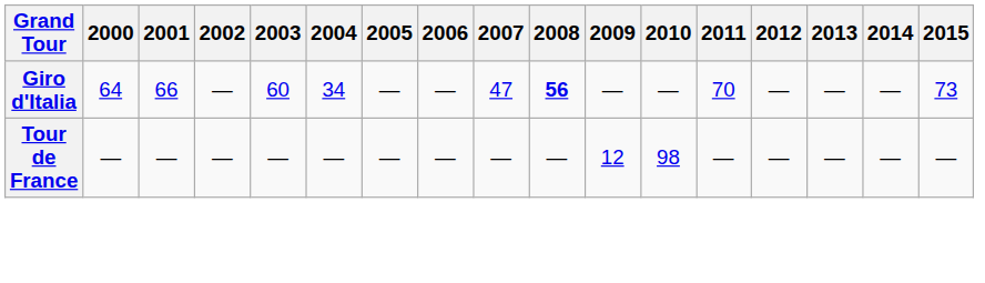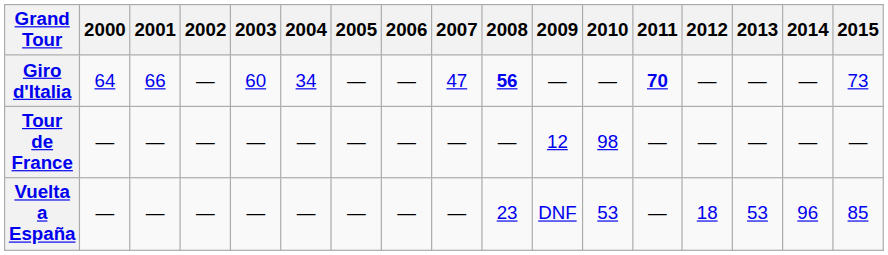 <table class="wikitable plainrowheaders">
 <tr>
 <th scope="col"><a href='#'>Grand Tour</a></th>
 <th scope="col">2000</th>
 <th scope="col">2001</th>
 <th scope="col">2002</th>
 <th scope="col">2003</th>
 <th scope="col">2004</th>
 <th scope="col">2005</th>
 <th scope="col">2006</th>
 <th scope="col">2007</th>
 <th scope="col">2008</th>
 <th scope="col">2009</th>
 <th scope="col">2010</th>
 <th scope="col">2011</th>
 <th scope="col">2012</th>
 <th scope="col">2013</th>
 <th scope="col">2014</th>
 <th scope="col">2015</th>
 </tr>
 <tr style="text-align:center;">
 <th scope="row"> <a href='#'>Giro d'Italia</a></th>
 <td><a href='#'>64</a></td>
 <td><a href='#'>66</a></td>
 <td>—</td>
 <td><a href='#'>60</a></td>
 <td><a href='#'>34</a></td>
 <td>—</td>
 <td>—</td>
 <td><a href='#'>47</a></td>
 <td><strong><a href='#'>56</a></strong></td>
 <td>—</td>
 <td>—</td>
-<td><a href='#'>70</a></td>
+<td><strong><a href='#'>70</a></strong></td>
 <td>—</td>
 <td>—</td>
 <td>—</td>
 <td><a href='#'>73</a></td>
 </tr>
 <tr style="text-align:center;">
 <th scope="row"> <a href='#'>Tour de France</a></th>
 <td>—</td>
 <td>—</td>
 <td>—</td>
 <td>—</td>
 <td>—</td>
 <td>—</td>
 <td>—</td>
 <td>—</td>
 <td>—</td>
 <td><a href='#'>12</a></td>
 <td><a href='#'>98</a></td>
 <td>—</td>
 <td>—</td>
 <td>—</td>
 <td>—</td>
 <td>—</td>
 </tr>
+<tr style="text-align:center;">
+<th scope="row"> <a href='#'>Vuelta a España</a></th>
+<td>—</td>
+<td>—</td>
+<td>—</td>
+<td>—</td>
+<td>—</td>
+<td>—</td>
+<td>—</td>
+<td>—</td>
+<td><a href='#'>23</a></td>
+<td><a href='#'>DNF</a></td>
+<td><a href='#'>53</a></td>
+<td>—</td>
+<td><a href='#'>18</a></td>
+<td><a href='#'>53</a></td>
+<td><a href='#'>96</a></td>
+<td><a href='#'>85</a></td>
+</tr>
 </table>
